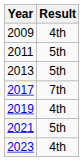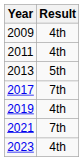 <table class="wikitable" style="text-align:center">
 <tr>
 <th>Year</th>
 <th>Result</th>
 </tr>
 <tr>
 <td>2009</td>
 <td>4th</td>
 </tr>
 <tr>
 <td>2011</td>
-<td>5th</td>
+<td>4th</td>
 </tr>
 <tr>
 <td>2013</td>
 <td>5th</td>
 </tr>
 <tr>
 <td><a href='#'>2017</a></td>
 <td>7th</td>
 </tr>
 <tr>
 <td><a href='#'>2019</a></td>
 <td>4th</td>
 </tr>
 <tr>
 <td><a href='#'>2021</a></td>
-<td>5th</td>
+<td>7th</td>
 </tr>
 <tr>
 <td><a href='#'>2023</a></td>
 <td>4th</td>
 </tr>
 </table>
